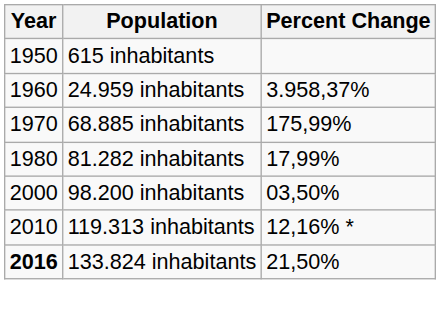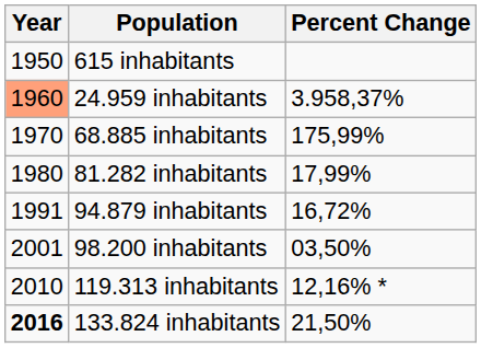 <table class="wikitable sortable">
 <tr>
 <th>Year</th>
 <th>Population</th>
 <th>Percent Change</th>
 </tr>
 <tr>
 <td>1950</td>
 <td>615 inhabitants</td>
 <td></td>
 </tr>
 <tr>
-<td>1960</td>
+<td style="background: lightsalmon;">1960</td>
 <td>24.959 inhabitants</td>
 <td>3.958,37%</td>
 </tr>
 <tr>
 <td>1970</td>
 <td>68.885 inhabitants</td>
 <td>175,99%</td>
 </tr>
 <tr>
 <td>1980</td>
 <td>81.282 inhabitants</td>
 <td>17,99%</td>
 </tr>
 <tr>
-<td>2000</td>
+<td>1991</td>
+<td>94.879 inhabitants</td>
+<td>16,72%</td>
+</tr>
+<tr>
+<td>2001</td>
 <td>98.200 inhabitants</td>
 <td>03,50%</td>
 </tr>
 <tr>
 <td>2010</td>
 <td>119.313 inhabitants</td>
 <td>12,16% *</td>
 </tr>
 <tr>
 <td><strong>2016</strong></td>
 <td>133.824 inhabitants</td>
 <td>21,50%</td>
 </tr>
 </table>
